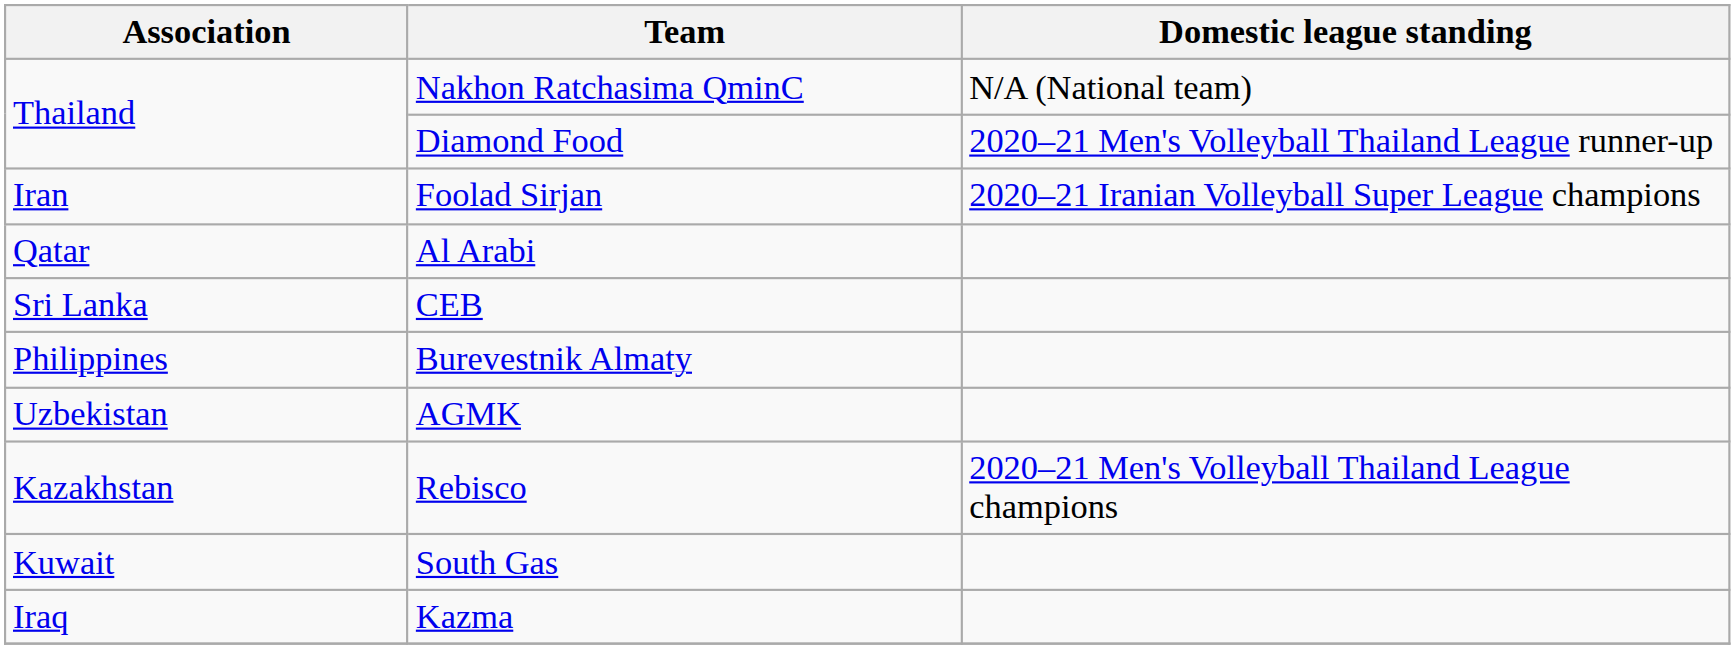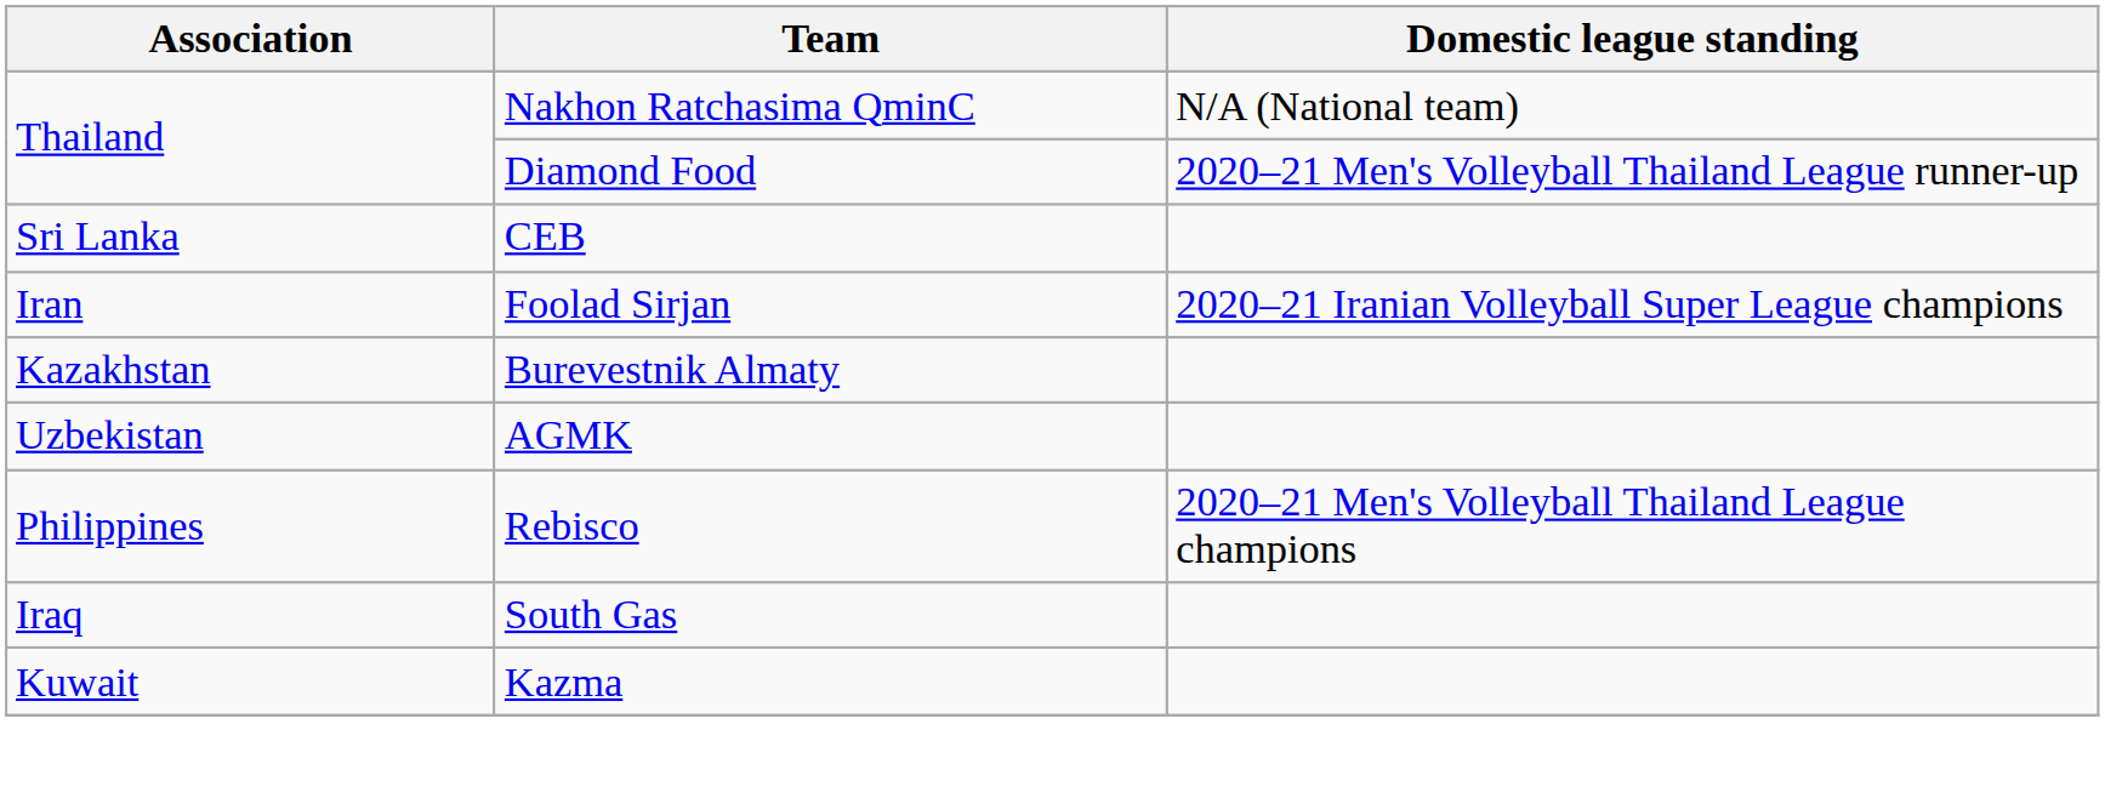 <table class="wikitable">
 <tr>
 <th width=180>Association</th>
 <th width=250>Team</th>
 <th width=350>Domestic league standing</th>
 </tr>
 <tr>
 <td rowspan=2> <a href='#'>Thailand</a></td>
 <td><a href='#'>Nakhon Ratchasima QminC</a></td>
 <td>N/A (National team)</td>
 </tr>
 <tr>
 <td><a href='#'>Diamond Food</a></td>
 <td><a href='#'>2020–21 Men's Volleyball Thailand League</a> runner-up</td>
 </tr>
 <tr>
+<td> <a href='#'>Sri Lanka</a></td>
+<td><a href='#'>CEB</a></td>
+<td></td>
+</tr>
+<tr>
 <td> <a href='#'>Iran</a></td>
 <td><a href='#'>Foolad Sirjan</a></td>
 <td><a href='#'>2020–21 Iranian Volleyball Super League</a> champions</td>
 </tr>
 <tr>
-<td> <a href='#'>Qatar</a></td>
-<td><a href='#'>Al Arabi</a></td>
-<td></td>
-</tr>
-<tr>
-<td> <a href='#'>Sri Lanka</a></td>
-<td><a href='#'>CEB</a></td>
-<td></td>
-</tr>
-<tr>
-<td> <a href='#'>Philippines</a></td>
+<td> <a href='#'>Kazakhstan</a></td>
 <td><a href='#'>Burevestnik Almaty</a></td>
 <td></td>
 </tr>
 <tr>
 <td> <a href='#'>Uzbekistan</a></td>
 <td><a href='#'>AGMK</a></td>
 <td></td>
 </tr>
 <tr>
-<td> <a href='#'>Kazakhstan</a></td>
+<td> <a href='#'>Philippines</a></td>
 <td><a href='#'>Rebisco</a></td>
 <td><a href='#'>2020–21 Men's Volleyball Thailand League</a> champions</td>
 </tr>
 <tr>
-<td> <a href='#'>Kuwait</a></td>
+<td> <a href='#'>Iraq</a></td>
 <td><a href='#'>South Gas</a></td>
 <td></td>
 </tr>
 <tr>
-<td> <a href='#'>Iraq</a></td>
+<td> <a href='#'>Kuwait</a></td>
 <td><a href='#'>Kazma</a></td>
 <td></td>
 </tr>
 <tr>
 </tr>
 </table>
